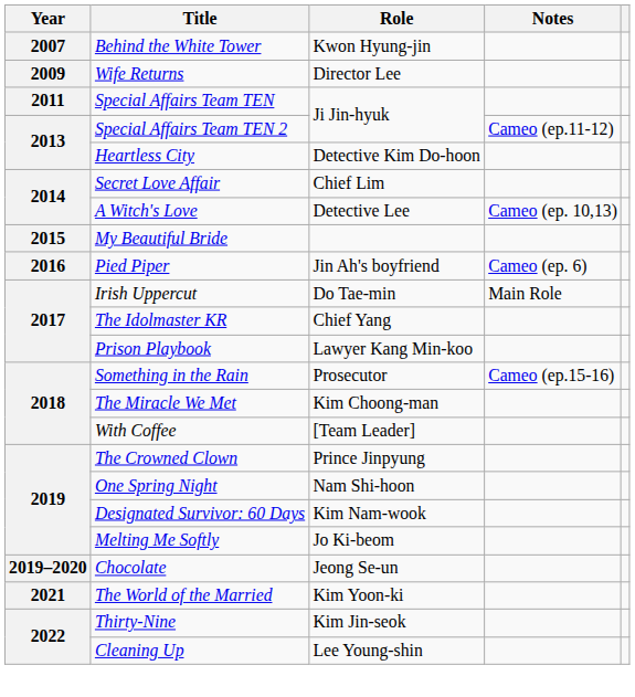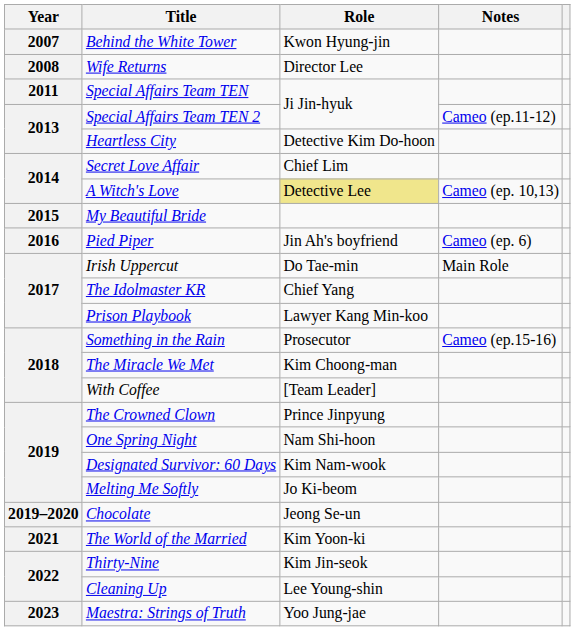 <table class="wikitable plainrowheaders sortable">
 <tr>
 <th scope="col">Year</th>
 <th scope="col">Title</th>
 <th scope="col">Role</th>
 <th scope="col">Notes</th>
 <th scope="col" class="unsortable"></th>
 </tr>
 <tr>
 <th scope="row">2007</th>
 <td><em><a href='#'>Behind the White Tower</a></em></td>
 <td>Kwon Hyung-jin</td>
 <td></td>
 <td style="text-align:center"></td>
 </tr>
 <tr>
-<th scope="row">2009</th>
+<th scope="row">2008</th>
 <td><em><a href='#'>Wife Returns</a></em></td>
 <td>Director Lee</td>
 <td></td>
 <td style="text-align:center"></td>
 </tr>
 <tr>
 <th scope="row">2011</th>
 <td><em><a href='#'>Special Affairs Team TEN</a></em></td>
 <td rowspan="2">Ji Jin-hyuk</td>
 <td></td>
 <td style="text-align:center"></td>
 </tr>
 <tr>
 <th scope="row" rowspan="2">2013</th>
 <td><a href='#'><em>Special Affairs Team TEN 2</em></a></td>
 <td><a href='#'>Cameo</a> (ep.11-12)</td>
 <td style="text-align:center"></td>
 </tr>
 <tr>
 <td><em><a href='#'>Heartless City</a></em></td>
 <td>Detective Kim Do-hoon</td>
 <td></td>
 <td style="text-align:center"></td>
 </tr>
 <tr>
 <th scope="row" rowspan="2">2014</th>
 <td><a href='#'><em>Secret Love Affair</em></a></td>
 <td>Chief Lim</td>
 <td></td>
 <td style="text-align:center"></td>
 </tr>
 <tr>
 <td><em><a href='#'>A Witch's Love</a></em></td>
-<td>Detective Lee</td>
+<td style="background: khaki;">Detective Lee</td>
 <td><a href='#'>Cameo</a> (ep. 10,13)</td>
 <td style="text-align:center"></td>
 </tr>
 <tr>
 <th scope="row">2015</th>
 <td><em><a href='#'>My Beautiful Bride</a></em></td>
 <td></td>
 <td></td>
 <td style="text-align:center"></td>
 </tr>
 <tr>
 <th scope="row">2016</th>
 <td><a href='#'><em>Pied Piper</em></a></td>
 <td>Jin Ah's boyfriend</td>
 <td><a href='#'>Cameo</a> (ep. 6)</td>
 <td style="text-align:center"></td>
 </tr>
 <tr>
 <th scope="row" rowspan="3">2017</th>
 <td><em>Irish Uppercut</em></td>
 <td>Do Tae-min</td>
 <td>Main Role</td>
 <td style="text-align:center"></td>
 </tr>
 <tr>
 <td><em><a href='#'>The Idolmaster KR</a></em></td>
 <td>Chief Yang</td>
 <td></td>
 <td style="text-align:center"></td>
 </tr>
 <tr>
 <td><em><a href='#'>Prison Playbook</a></em></td>
 <td>Lawyer Kang Min-koo</td>
 <td></td>
 <td style="text-align:center"></td>
 </tr>
 <tr>
 <th scope="row" rowspan="3">2018</th>
 <td><em><a href='#'>Something in the Rain</a></em></td>
 <td>Prosecutor</td>
 <td><a href='#'>Cameo</a> (ep.15-16)</td>
 <td style="text-align:center"></td>
 </tr>
 <tr>
 <td><em><a href='#'>The Miracle We Met</a></em></td>
 <td>Kim Choong-man</td>
 <td></td>
 <td style="text-align:center"></td>
 </tr>
 <tr>
 <td><em>With Coffee</em></td>
 <td>[Team Leader]</td>
 <td></td>
 <td style="text-align:center"></td>
 </tr>
 <tr>
 <th scope="row" rowspan="4">2019</th>
 <td><em><a href='#'>The Crowned Clown</a></em></td>
 <td>Prince Jinpyung</td>
 <td></td>
 <td style="text-align:center"></td>
 </tr>
 <tr>
 <td><em><a href='#'>One Spring Night</a></em></td>
 <td>Nam Shi-hoon</td>
 <td></td>
 <td style="text-align:center"></td>
 </tr>
 <tr>
 <td><em><a href='#'>Designated Survivor: 60 Days</a></em></td>
 <td>Kim Nam-wook</td>
 <td></td>
 <td style="text-align:center"></td>
 </tr>
 <tr>
 <td><em><a href='#'>Melting Me Softly</a></em></td>
 <td>Jo Ki-beom</td>
 <td></td>
 <td style="text-align:center"></td>
 </tr>
 <tr>
 <th scope="row">2019–2020</th>
 <td><a href='#'><em>Chocolate</em></a></td>
 <td>Jeong Se-un</td>
 <td></td>
 <td style="text-align:center"></td>
 </tr>
 <tr>
 <th scope="row">2021</th>
 <td><em><a href='#'>The World of the Married</a></em></td>
 <td>Kim Yoon-ki</td>
 <td></td>
 <td style="text-align:center"></td>
 </tr>
 <tr>
 <th scope="row" rowspan="2">2022</th>
 <td><em><a href='#'>Thirty-Nine</a></em></td>
 <td>Kim Jin-seok</td>
 <td></td>
 <td style="text-align:center"></td>
 </tr>
 <tr>
 <td><em><a href='#'>Cleaning Up</a></em></td>
 <td>Lee Young-shin</td>
 <td></td>
 <td style="text-align:center"></td>
 </tr>
+<tr>
+<th scope="row">2023</th>
+<td><em><a href='#'>Maestra: Strings of Truth</a></em></td>
+<td>Yoo Jung-jae</td>
+<td></td>
+<td style="text-align:center"></td>
+</tr>
 </table>
